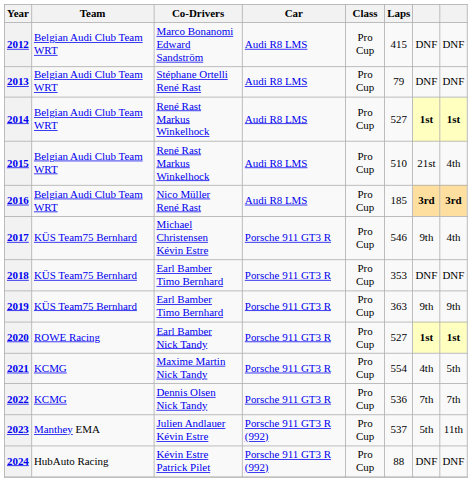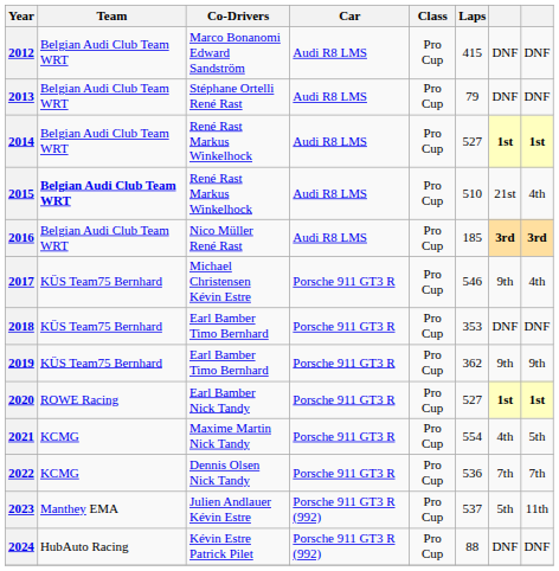 <table class="wikitable" style="text-align:center; font-size:90%">
 <tr>
 <th>Year</th>
 <th>Team</th>
 <th>Co-Drivers</th>
 <th>Car</th>
 <th>Class</th>
 <th>Laps</th>
 <th></th>
 <th></th>
 </tr>
 <tr>
 <th><a href='#'>2012</a></th>
 <td align="left"> <a href='#'>Belgian Audi Club Team WRT</a></td>
 <td align="left"> <a href='#'>Marco Bonanomi</a><br> <a href='#'>Edward Sandström</a></td>
 <td align="left"><a href='#'>Audi R8 LMS</a></td>
 <td>Pro Cup</td>
 <td>415</td>
 <td>DNF</td>
 <td>DNF</td>
 </tr>
 <tr>
 <th><a href='#'>2013</a></th>
 <td align="left"> <a href='#'>Belgian Audi Club Team WRT</a></td>
 <td align="left"> <a href='#'>Stéphane Ortelli</a><br> <a href='#'>René Rast</a></td>
 <td align="left"><a href='#'>Audi R8 LMS</a></td>
 <td>Pro Cup</td>
 <td>79</td>
 <td>DNF</td>
 <td>DNF</td>
 </tr>
 <tr>
 <th><a href='#'>2014</a></th>
 <td align="left"> <a href='#'>Belgian Audi Club Team WRT</a></td>
 <td align="left"> <a href='#'>René Rast</a><br> <a href='#'>Markus Winkelhock</a></td>
 <td align="left"><a href='#'>Audi R8 LMS</a></td>
 <td>Pro Cup</td>
 <td>527</td>
 <td align=center style="background:#FFFFBF;"><strong>1st</strong></td>
 <td align=center style="background:#FFFFBF;"><strong>1st</strong></td>
 </tr>
 <tr>
 <th><a href='#'>2015</a></th>
-<td align="left"> <a href='#'>Belgian Audi Club Team WRT</a></td>
+<td align="left"><strong> <a href='#'>Belgian Audi Club Team WRT</a></strong></td>
 <td align="left"> <a href='#'>René Rast</a><br> <a href='#'>Markus Winkelhock</a></td>
 <td align="left"><a href='#'>Audi R8 LMS</a></td>
 <td>Pro Cup</td>
 <td>510</td>
 <td>21st</td>
 <td>4th</td>
 </tr>
 <tr>
 <th><a href='#'>2016</a></th>
 <td align="left"> <a href='#'>Belgian Audi Club Team WRT</a></td>
 <td align="left"> <a href='#'>Nico Müller</a><br> <a href='#'>René Rast</a></td>
 <td align="left"><a href='#'>Audi R8 LMS</a></td>
 <td>Pro Cup</td>
 <td>185</td>
 <td style="background:#FFDF9F;"><strong>3rd</strong></td>
 <td style="background:#FFDF9F;"><strong>3rd</strong></td>
 </tr>
 <tr>
 <th><a href='#'>2017</a></th>
 <td align="left"> <a href='#'>KÜS Team75 Bernhard</a></td>
 <td align="left"> <a href='#'>Michael Christensen</a><br> <a href='#'>Kévin Estre</a></td>
 <td align="left"><a href='#'>Porsche 911 GT3 R</a></td>
 <td>Pro Cup</td>
 <td>546</td>
 <td>9th</td>
 <td>4th</td>
 </tr>
 <tr>
 <th><a href='#'>2018</a></th>
 <td align="left"> <a href='#'>KÜS Team75 Bernhard</a></td>
 <td align="left"> <a href='#'>Earl Bamber</a><br> <a href='#'>Timo Bernhard</a></td>
 <td align="left"><a href='#'>Porsche 911 GT3 R</a></td>
 <td>Pro Cup</td>
 <td>353</td>
 <td>DNF</td>
 <td>DNF</td>
 </tr>
 <tr>
 <th><a href='#'>2019</a></th>
 <td align="left"> <a href='#'>KÜS Team75 Bernhard</a></td>
 <td align="left"> <a href='#'>Earl Bamber</a><br> <a href='#'>Timo Bernhard</a></td>
 <td align="left"><a href='#'>Porsche 911 GT3 R</a></td>
 <td>Pro Cup</td>
-<td>363</td>
+<td>362</td>
 <td>9th</td>
 <td>9th</td>
 </tr>
 <tr>
 <th><a href='#'>2020</a></th>
 <td align="left"> <a href='#'>ROWE Racing</a></td>
 <td align="left"> <a href='#'>Earl Bamber</a><br> <a href='#'>Nick Tandy</a></td>
 <td align="left"><a href='#'>Porsche 911 GT3 R</a></td>
 <td>Pro Cup</td>
 <td>527</td>
 <td align=center style="background:#FFFFBF;"><strong>1st</strong></td>
 <td align=center style="background:#FFFFBF;"><strong>1st</strong></td>
 </tr>
 <tr>
 <th><a href='#'>2021</a></th>
 <td align="left"> <a href='#'>KCMG</a></td>
 <td align="left"> <a href='#'>Maxime Martin</a><br> <a href='#'>Nick Tandy</a></td>
 <td align="left"><a href='#'>Porsche 911 GT3 R</a></td>
 <td>Pro Cup</td>
 <td>554</td>
 <td>4th</td>
 <td>5th</td>
 </tr>
 <tr>
 <th><a href='#'>2022</a></th>
 <td align="left"> <a href='#'>KCMG</a></td>
 <td align="left"> <a href='#'>Dennis Olsen</a><br> <a href='#'>Nick Tandy</a></td>
 <td align="left"><a href='#'>Porsche 911 GT3 R</a></td>
 <td>Pro Cup</td>
 <td>536</td>
 <td>7th</td>
 <td>7th</td>
 </tr>
 <tr>
 <th><a href='#'>2023</a></th>
 <td align="left"> <a href='#'>Manthey</a> EMA</td>
 <td align="left"> <a href='#'>Julien Andlauer</a><br> <a href='#'>Kévin Estre</a></td>
 <td align="left"><a href='#'>Porsche 911 GT3 R (992)</a></td>
 <td>Pro Cup</td>
 <td>537</td>
 <td>5th</td>
 <td>11th</td>
 </tr>
 <tr>
 <th><a href='#'>2024</a></th>
 <td align="left"> HubAuto Racing</td>
 <td align="left"> <a href='#'>Kévin Estre</a><br> <a href='#'>Patrick Pilet</a></td>
 <td align="left"><a href='#'>Porsche 911 GT3 R (992)</a></td>
 <td>Pro Cup</td>
 <td>88</td>
 <td>DNF</td>
 <td>DNF</td>
 </tr>
 <tr>
 </tr>
 </table>
